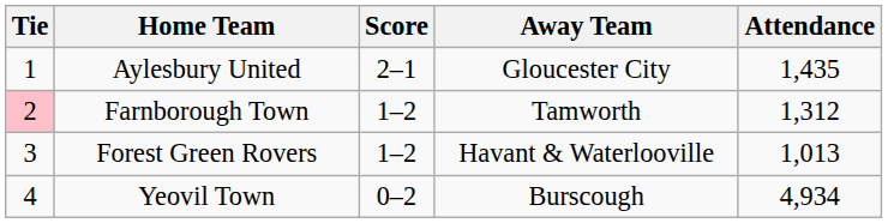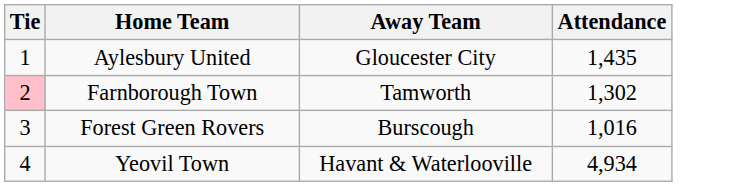 <table class="wikitable" style="text-align:center;">
 <tr>
 <th width=20>Tie</th>
 <th width=175>Home Team</th>
-<th width=20>Score</th>
 <th width=175>Away Team</th>
 <th width=20>Attendance</th>
 </tr>
 <tr>
 <td>1</td>
 <td>Aylesbury United</td>
-<td>2–1</td>
 <td>Gloucester City</td>
 <td>1,435</td>
 </tr>
 <tr>
 <td style="background: pink;">2</td>
 <td>Farnborough Town</td>
-<td>1–2</td>
 <td>Tamworth</td>
-<td>1,312</td>
+<td>1,302</td>
 </tr>
 <tr>
 <td>3</td>
 <td>Forest Green Rovers</td>
-<td>1–2</td>
-<td>Havant & Waterlooville</td>
-<td>1,013</td>
+<td>Burscough</td>
+<td>1,016</td>
 </tr>
 <tr>
 <td>4</td>
 <td>Yeovil Town</td>
-<td>0–2</td>
-<td>Burscough</td>
+<td>Havant & Waterlooville</td>
 <td>4,934</td>
 </tr>
 </table>
